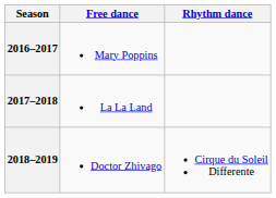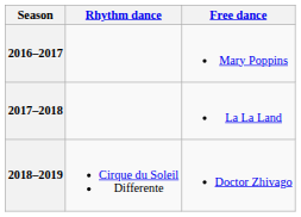 <table class=wikitable style=text-align:center>
 <tr>
 <th>Season</th>
+<th><a href='#'>Rhythm dance</a></th>
 <th><a href='#'>Free dance</a></th>
-<th><a href='#'>Rhythm dance</a></th>
 </tr>
 <tr>
 <th>2016–2017</th>
+<td></td>
 <td><br><ul><li><a href='#'>Mary Poppins</a></li></ul></td>
-<td></td>
 </tr>
 <tr>
 <th>2017–2018</th>
+<td></td>
 <td><br><ul><li><a href='#'>La La Land</a></li></ul></td>
-<td></td>
 </tr>
 <tr>
 <th>2018–2019 <br></th>
+<td><br><ul><li> <a href='#'>Cirque du Soleil</a></li><li> Differente<br></li></ul></td>
 <td><br><ul><li><a href='#'>Doctor Zhivago</a><br></li></ul></td>
-<td><br><ul><li> <a href='#'>Cirque du Soleil</a></li><li> Differente<br></li></ul></td>
 </tr>
 </table>
